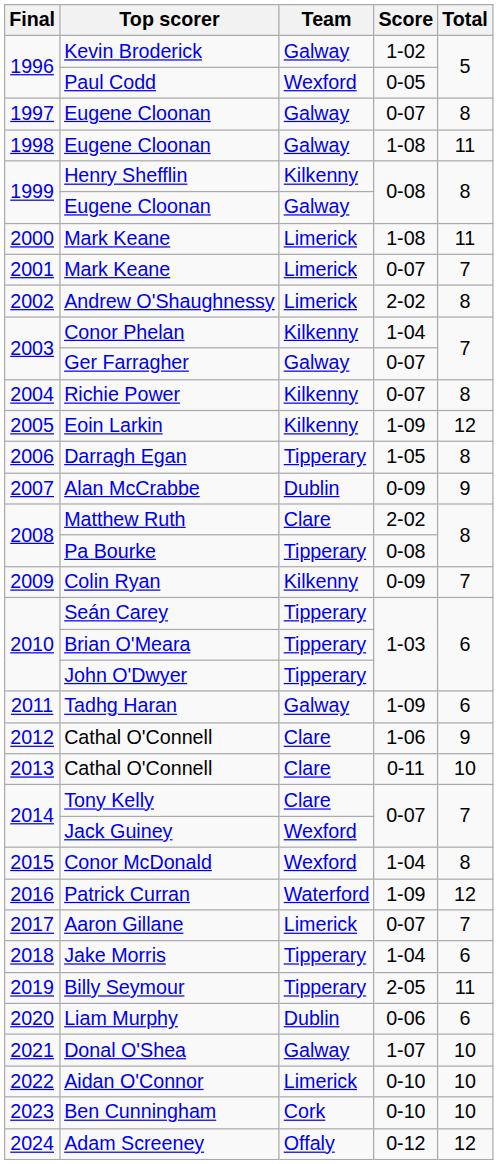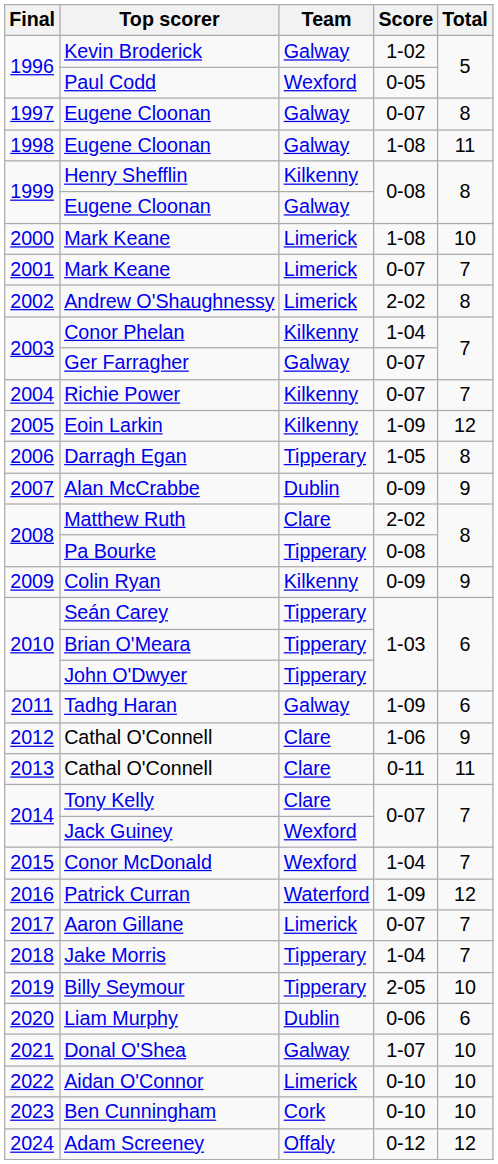 <table class="wikitable" style="text-align:center;">
 <tr>
 <th>Final</th>
 <th>Top scorer</th>
 <th>Team</th>
 <th>Score</th>
 <th>Total</th>
 </tr>
 <tr>
 <td rowspan=2><a href='#'>1996</a></td>
 <td style="text-align:left;"><a href='#'>Kevin Broderick</a></td>
 <td style="text-align:left;"><a href='#'>Galway</a></td>
 <td>1-02</td>
 <td rowspan=2>5</td>
 </tr>
 <tr>
 <td style="text-align:left;"><a href='#'>Paul Codd</a></td>
 <td style="text-align:left;"><a href='#'>Wexford</a></td>
 <td>0-05</td>
 </tr>
 <tr>
 <td><a href='#'>1997</a></td>
 <td style="text-align:left;"><a href='#'>Eugene Cloonan</a></td>
 <td style="text-align:left;"><a href='#'>Galway</a></td>
 <td>0-07</td>
 <td>8</td>
 </tr>
 <tr>
 <td><a href='#'>1998</a></td>
 <td style="text-align:left;"><a href='#'>Eugene Cloonan</a></td>
 <td style="text-align:left;"><a href='#'>Galway</a></td>
 <td>1-08</td>
 <td>11</td>
 </tr>
 <tr>
 <td rowspan=2><a href='#'>1999</a></td>
 <td style="text-align:left;"><a href='#'>Henry Shefflin</a></td>
 <td style="text-align:left;"><a href='#'>Kilkenny</a></td>
 <td rowspan=2>0-08</td>
 <td rowspan=2>8</td>
 </tr>
 <tr>
 <td style="text-align:left;"><a href='#'>Eugene Cloonan</a></td>
 <td style="text-align:left;"><a href='#'>Galway</a></td>
 </tr>
 <tr>
 <td><a href='#'>2000</a></td>
 <td style="text-align:left;"><a href='#'>Mark Keane</a></td>
 <td style="text-align:left;"><a href='#'>Limerick</a></td>
 <td>1-08</td>
-<td>11</td>
+<td>10</td>
 </tr>
 <tr>
 <td><a href='#'>2001</a></td>
 <td style="text-align:left;"><a href='#'>Mark Keane</a></td>
 <td style="text-align:left;"><a href='#'>Limerick</a></td>
 <td>0-07</td>
 <td>7</td>
 </tr>
 <tr>
 <td><a href='#'>2002</a></td>
 <td style="text-align:left;"><a href='#'>Andrew O'Shaughnessy</a></td>
 <td style="text-align:left;"><a href='#'>Limerick</a></td>
 <td>2-02</td>
 <td>8</td>
 </tr>
 <tr>
 <td rowspan=2><a href='#'>2003</a></td>
 <td style="text-align:left;"><a href='#'>Conor Phelan</a></td>
 <td style="text-align:left;"><a href='#'>Kilkenny</a></td>
 <td>1-04</td>
 <td rowspan=2>7</td>
 </tr>
 <tr>
 <td style="text-align:left;"><a href='#'>Ger Farragher</a></td>
 <td style="text-align:left;"><a href='#'>Galway</a></td>
 <td>0-07</td>
 </tr>
 <tr>
 <td><a href='#'>2004</a></td>
 <td style="text-align:left;"><a href='#'>Richie Power</a></td>
 <td style="text-align:left;"><a href='#'>Kilkenny</a></td>
 <td>0-07</td>
-<td>8</td>
+<td>7</td>
 </tr>
 <tr>
 <td><a href='#'>2005</a></td>
 <td style="text-align:left;"><a href='#'>Eoin Larkin</a></td>
 <td style="text-align:left;"><a href='#'>Kilkenny</a></td>
 <td>1-09</td>
 <td>12</td>
 </tr>
 <tr>
 <td><a href='#'>2006</a></td>
 <td style="text-align:left;"><a href='#'>Darragh Egan</a></td>
 <td style="text-align:left;"><a href='#'>Tipperary</a></td>
 <td>1-05</td>
 <td>8</td>
 </tr>
 <tr>
 <td><a href='#'>2007</a></td>
 <td style="text-align:left;"><a href='#'>Alan McCrabbe</a></td>
 <td style="text-align:left;"><a href='#'>Dublin</a></td>
 <td>0-09</td>
 <td>9</td>
 </tr>
 <tr>
 <td rowspan=2><a href='#'>2008</a></td>
 <td style="text-align:left;"><a href='#'>Matthew Ruth</a></td>
 <td style="text-align:left;"><a href='#'>Clare</a></td>
 <td>2-02</td>
 <td rowspan=2>8</td>
 </tr>
 <tr>
 <td style="text-align:left;"><a href='#'>Pa Bourke</a></td>
 <td style="text-align:left;"><a href='#'>Tipperary</a></td>
 <td>0-08</td>
 </tr>
 <tr>
 <td><a href='#'>2009</a></td>
 <td style="text-align:left;"><a href='#'>Colin Ryan</a></td>
 <td style="text-align:left;"><a href='#'>Kilkenny</a></td>
 <td>0-09</td>
-<td>7</td>
+<td>9</td>
 </tr>
 <tr>
 <td rowspan=3><a href='#'>2010</a></td>
 <td style="text-align:left;"><a href='#'>Seán Carey</a></td>
 <td style="text-align:left;"><a href='#'>Tipperary</a></td>
 <td rowspan=3>1-03</td>
 <td rowspan=3>6</td>
 </tr>
 <tr>
 <td style="text-align:left;"><a href='#'>Brian O'Meara</a></td>
 <td style="text-align:left;"><a href='#'>Tipperary</a></td>
 </tr>
 <tr>
 <td style="text-align:left;"><a href='#'>John O'Dwyer</a></td>
 <td style="text-align:left;"><a href='#'>Tipperary</a></td>
 </tr>
 <tr>
 <td><a href='#'>2011</a></td>
 <td style="text-align:left;"><a href='#'>Tadhg Haran</a></td>
 <td style="text-align:left;"><a href='#'>Galway</a></td>
 <td>1-09</td>
 <td>6</td>
 </tr>
 <tr>
 <td><a href='#'>2012</a></td>
 <td style="text-align:left;">Cathal O'Connell</td>
 <td style="text-align:left;"><a href='#'>Clare</a></td>
 <td>1-06</td>
 <td>9</td>
 </tr>
 <tr>
 <td><a href='#'>2013</a></td>
 <td style="text-align:left;">Cathal O'Connell</td>
 <td style="text-align:left;"><a href='#'>Clare</a></td>
 <td>0-11</td>
-<td>10</td>
+<td>11</td>
 </tr>
 <tr>
 <td rowspan=2><a href='#'>2014</a></td>
 <td style="text-align:left;"><a href='#'>Tony Kelly</a></td>
 <td style="text-align:left;"><a href='#'>Clare</a></td>
 <td rowspan=2>0-07</td>
 <td rowspan=2>7</td>
 </tr>
 <tr>
 <td style="text-align:left;"><a href='#'>Jack Guiney</a></td>
 <td style="text-align:left;"><a href='#'>Wexford</a></td>
 </tr>
 <tr>
 <td><a href='#'>2015</a></td>
 <td style="text-align:left;"><a href='#'>Conor McDonald</a></td>
 <td style="text-align:left;"><a href='#'>Wexford</a></td>
 <td>1-04</td>
-<td>8</td>
+<td>7</td>
 </tr>
 <tr>
 <td><a href='#'>2016</a></td>
 <td style="text-align:left;"><a href='#'>Patrick Curran</a></td>
 <td style="text-align:left;"><a href='#'>Waterford</a></td>
 <td>1-09</td>
 <td>12</td>
 </tr>
 <tr>
 <td><a href='#'>2017</a></td>
 <td style="text-align:left;"><a href='#'>Aaron Gillane</a></td>
 <td style="text-align:left;"><a href='#'>Limerick</a></td>
 <td>0-07</td>
 <td>7</td>
 </tr>
 <tr>
 <td><a href='#'>2018</a></td>
 <td style="text-align:left;"><a href='#'>Jake Morris</a></td>
 <td style="text-align:left;"><a href='#'>Tipperary</a></td>
 <td>1-04</td>
-<td>6</td>
+<td>7</td>
 </tr>
 <tr>
 <td><a href='#'>2019</a></td>
 <td style="text-align:left;"><a href='#'>Billy Seymour</a></td>
 <td style="text-align:left;"><a href='#'>Tipperary</a></td>
 <td>2-05</td>
-<td>11</td>
+<td>10</td>
 </tr>
 <tr>
 <td><a href='#'>2020</a></td>
 <td style="text-align:left;"><a href='#'>Liam Murphy</a></td>
 <td style="text-align:left;"><a href='#'>Dublin</a></td>
 <td>0-06</td>
 <td>6</td>
 </tr>
 <tr>
 <td><a href='#'>2021</a></td>
 <td style="text-align:left;"><a href='#'>Donal O'Shea</a></td>
 <td style="text-align:left;"><a href='#'>Galway</a></td>
 <td>1-07</td>
 <td>10</td>
 </tr>
 <tr>
 <td><a href='#'>2022</a></td>
 <td style="text-align:left;"><a href='#'>Aidan O'Connor</a></td>
 <td style="text-align:left;"><a href='#'>Limerick</a></td>
 <td>0-10</td>
 <td>10</td>
 </tr>
 <tr>
 <td><a href='#'>2023</a></td>
 <td style="text-align:left;"><a href='#'>Ben Cunningham</a></td>
 <td style="text-align:left;"><a href='#'>Cork</a></td>
 <td>0-10</td>
 <td>10</td>
 </tr>
 <tr>
 <td><a href='#'>2024</a></td>
 <td style="text-align:left;"><a href='#'>Adam Screeney</a></td>
 <td style="text-align:left;"><a href='#'>Offaly</a></td>
 <td>0-12</td>
 <td>12</td>
 </tr>
 </table>
